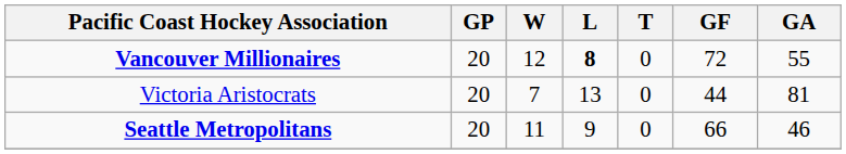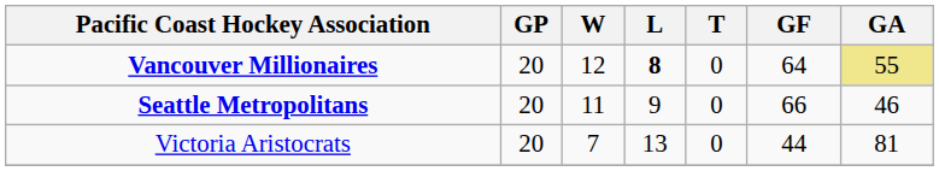 <table class="wikitable" style="text-align:center;">
 <tr>
 <th bgcolor="#DDDDFF" width="40%">Pacific Coast Hockey Association</th>
 <th bgcolor="#DDDDFF" width="5%">GP</th>
 <th bgcolor="#DDDDFF" width="5%">W</th>
 <th bgcolor="#DDDDFF" width="5%">L</th>
 <th bgcolor="#DDDDFF" width="5%">T</th>
 <th bgcolor="#DDDDFF" width="7.5%">GF</th>
 <th bgcolor="#DDDDFF" width="7.5%">GA</th>
 </tr>
 <tr>
 <td><strong><a href='#'>Vancouver Millionaires</a></strong></td>
 <td>20</td>
 <td>12</td>
 <td><strong>8</strong></td>
 <td>0</td>
-<td>72</td>
-<td>55</td>
+<td>64</td>
+<td style="background: khaki;">55</td>
+</tr>
+<tr>
+<td><strong><a href='#'>Seattle Metropolitans</a></strong></td>
+<td>20</td>
+<td>11</td>
+<td>9</td>
+<td>0</td>
+<td>66</td>
+<td>46</td>
 </tr>
 <tr>
 <td><a href='#'>Victoria Aristocrats</a></td>
 <td>20</td>
 <td>7</td>
 <td>13</td>
 <td>0</td>
 <td>44</td>
 <td>81</td>
 </tr>
 <tr>
-<td><strong><a href='#'>Seattle Metropolitans</a></strong></td>
-<td>20</td>
-<td>11</td>
-<td>9</td>
-<td>0</td>
-<td>66</td>
-<td>46</td>
-</tr>
-<tr>
 </tr>
 </table>
